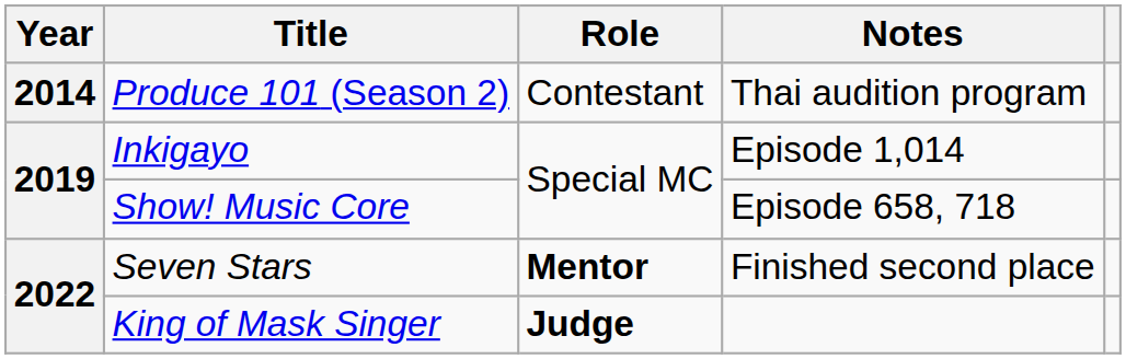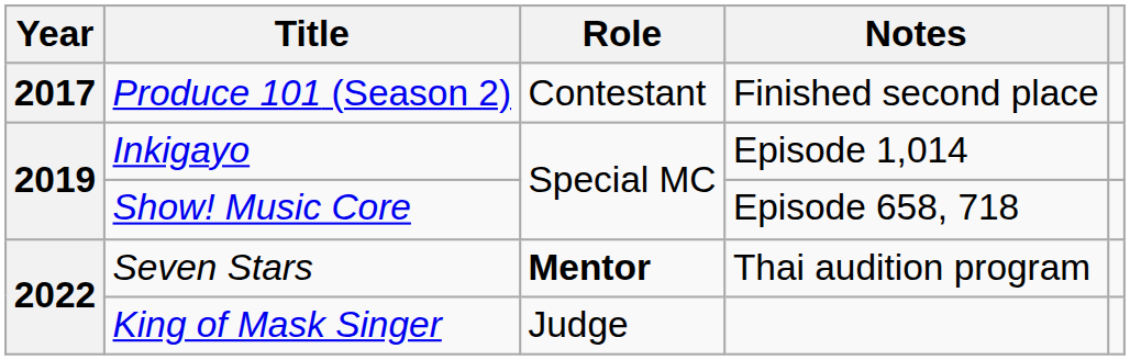 <table class="wikitable plainrowheaders">
 <tr>
 <th scope="col">Year</th>
 <th scope="col">Title</th>
 <th scope="col">Role</th>
 <th scope="col">Notes</th>
 <th scope="col" class="unsortable"></th>
 </tr>
 <tr>
-<th scope="row">2014</th>
+<th scope="row">2017</th>
 <td><a href='#'><em>Produce 101</em> (Season 2)</a></td>
 <td>Contestant</td>
-<td>Thai audition program</td>
+<td>Finished second place</td>
 <td style="text-align:center"></td>
 </tr>
 <tr>
 <th scope="row" rowspan="2">2019</th>
 <td><em><a href='#'>Inkigayo</a></em></td>
 <td rowspan="2">Special MC</td>
 <td>Episode 1,014</td>
 <td style="text-align:center"></td>
 </tr>
 <tr>
 <td><em><a href='#'>Show! Music Core</a></em></td>
 <td>Episode 658, 718</td>
 <td style="text-align:center"></td>
 </tr>
 <tr>
 <th scope="row"rowspan="2">2022</th>
 <td><em>Seven Stars</em></td>
 <td><strong>Mentor</strong></td>
-<td>Finished second place</td>
+<td>Thai audition program</td>
 <td style="text-align:center"></td>
 </tr>
 <tr>
 <td><em><a href='#'>King of Mask Singer</a></em></td>
-<td><strong>Judge</strong></td>
+<td>Judge</td>
 <td></td>
 <td style="text-align:center"></td>
 </tr>
 </table>
